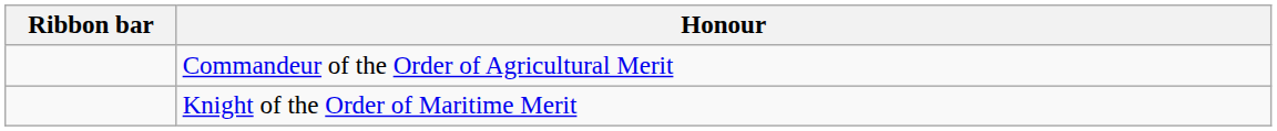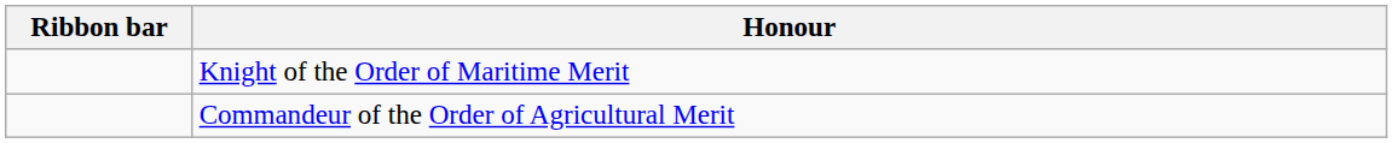 <table class="wikitable"  style="width: 40%">
 <tr>
 <th style="width:100px;">Ribbon bar</th>
 <th>Honour</th>
 </tr>
 <tr>
 <td></td>
-<td><a href='#'>Commandeur</a> of the <a href='#'>Order of Agricultural Merit</a></td>
+<td><a href='#'>Knight</a> of the <a href='#'>Order of Maritime Merit</a></td>
 </tr>
 <tr>
 <td></td>
-<td><a href='#'>Knight</a> of the <a href='#'>Order of Maritime Merit</a></td>
+<td><a href='#'>Commandeur</a> of the <a href='#'>Order of Agricultural Merit</a></td>
 </tr>
 </table>
